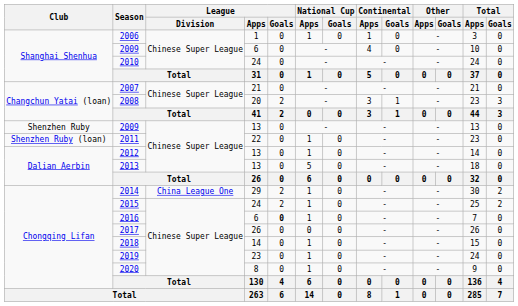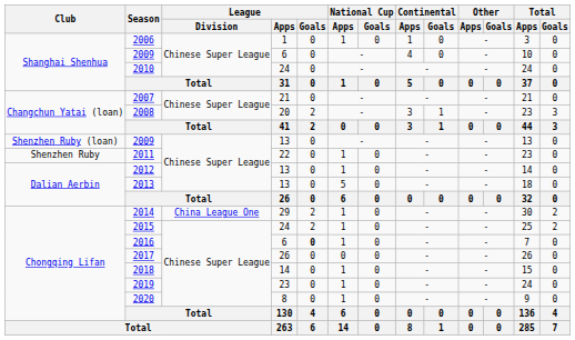 <table class="wikitable" style="text-align: center">
 <tr>
 <th rowspan="2">Club</th>
 <th rowspan="2">Season</th>
 <th colspan="3">League</th>
 <th colspan="2">National Cup</th>
 <th colspan="2">Continental</th>
 <th colspan="2">Other</th>
 <th colspan="2">Total</th>
 </tr>
 <tr>
 <th>Division</th>
 <th>Apps</th>
 <th>Goals</th>
 <th>Apps</th>
 <th>Goals</th>
 <th>Apps</th>
 <th>Goals</th>
 <th>Apps</th>
 <th>Goals</th>
 <th>Apps</th>
 <th>Goals</th>
 </tr>
 <tr>
 <td rowspan=4><a href='#'>Shanghai Shenhua</a></td>
 <td><a href='#'>2006</a></td>
 <td rowspan="3">Chinese Super League</td>
 <td>1</td>
 <td>0</td>
 <td>1</td>
 <td>0</td>
 <td>1</td>
 <td>0</td>
 <td colspan="2">-</td>
 <td>3</td>
 <td>0</td>
 </tr>
 <tr>
 <td><a href='#'>2009</a></td>
 <td>6</td>
 <td>0</td>
 <td colspan="2">-</td>
 <td>4</td>
 <td>0</td>
 <td colspan="2">-</td>
 <td>10</td>
 <td>0</td>
 </tr>
 <tr>
 <td><a href='#'>2010</a></td>
 <td>24</td>
 <td>0</td>
 <td colspan="2">-</td>
 <td colspan="2">-</td>
 <td colspan="2">-</td>
 <td>24</td>
 <td>0</td>
 </tr>
 <tr>
 <th colspan="2">Total</th>
 <th>31</th>
 <th>0</th>
 <th>1</th>
 <th>0</th>
 <th>5</th>
 <th>0</th>
 <th>0</th>
 <th>0</th>
 <th>37</th>
 <th>0</th>
 </tr>
 <tr>
 <td rowspan="3"><a href='#'>Changchun Yatai</a> (loan)</td>
 <td><a href='#'>2007</a></td>
 <td rowspan=2>Chinese Super League</td>
 <td>21</td>
 <td>0</td>
 <td colspan="2">-</td>
 <td colspan="2">-</td>
 <td colspan="2">-</td>
 <td>21</td>
 <td>0</td>
 </tr>
 <tr>
 <td><a href='#'>2008</a></td>
 <td>20</td>
 <td>2</td>
 <td colspan="2">-</td>
 <td>3</td>
 <td>1</td>
 <td colspan="2">-</td>
 <td>23</td>
 <td>3</td>
 </tr>
 <tr>
 <th colspan="2">Total</th>
 <th>41</th>
 <th>2</th>
 <th>0</th>
 <th>0</th>
 <th>3</th>
 <th>1</th>
 <th>0</th>
 <th>0</th>
 <th>44</th>
 <th>3</th>
 </tr>
 <tr>
-<td>Shenzhen Ruby</td>
+<td><a href='#'>Shenzhen Ruby</a> (loan)</td>
 <td><a href='#'>2009</a></td>
 <td rowspan=4>Chinese Super League</td>
 <td>13</td>
 <td>0</td>
 <td colspan="2">-</td>
 <td colspan="2">-</td>
 <td colspan="2">-</td>
 <td>13</td>
 <td>0</td>
 </tr>
 <tr>
-<td><a href='#'>Shenzhen Ruby</a> (loan)</td>
+<td>Shenzhen Ruby</td>
 <td><a href='#'>2011</a></td>
 <td>22</td>
 <td>0</td>
 <td>1</td>
 <td>0</td>
 <td colspan="2">-</td>
 <td colspan="2">-</td>
 <td>23</td>
 <td>0</td>
 </tr>
 <tr>
 <td rowspan="3"><a href='#'>Dalian Aerbin</a></td>
 <td><a href='#'>2012</a></td>
 <td>13</td>
 <td>0</td>
 <td>1</td>
 <td>0</td>
 <td colspan="2">-</td>
 <td colspan="2">-</td>
 <td>14</td>
 <td>0</td>
 </tr>
 <tr>
 <td><a href='#'>2013</a></td>
 <td>13</td>
 <td>0</td>
 <td>5</td>
 <td>0</td>
 <td colspan="2">-</td>
 <td colspan="2">-</td>
 <td>18</td>
 <td>0</td>
 </tr>
 <tr>
 <th colspan="2">Total</th>
 <th>26</th>
 <th>0</th>
 <th>6</th>
 <th>0</th>
 <th>0</th>
 <th>0</th>
 <th>0</th>
 <th>0</th>
 <th>32</th>
 <th>0</th>
 </tr>
 <tr>
 <td rowspan="8"><a href='#'>Chongqing Lifan</a></td>
 <td><a href='#'>2014</a></td>
 <td><a href='#'>China League One</a></td>
 <td>29</td>
 <td>2</td>
 <td>1</td>
 <td>0</td>
 <td colspan="2">-</td>
 <td colspan="2">-</td>
 <td>30</td>
 <td>2</td>
 </tr>
 <tr>
 <td><a href='#'>2015</a></td>
 <td rowspan="6">Chinese Super League</td>
 <td>24</td>
 <td>2</td>
 <td>1</td>
 <td>0</td>
 <td colspan="2">-</td>
 <td colspan="2">-</td>
 <td>25</td>
 <td>2</td>
 </tr>
 <tr>
 <td><a href='#'>2016</a></td>
 <td>6</td>
 <td><strong>0</strong></td>
 <td>1</td>
 <td>0</td>
 <td colspan="2">-</td>
 <td colspan="2">-</td>
 <td>7</td>
 <td>0</td>
 </tr>
 <tr>
 <td><a href='#'>2017</a></td>
 <td>26</td>
 <td>0</td>
 <td>0</td>
 <td>0</td>
 <td colspan="2">-</td>
 <td colspan="2">-</td>
 <td>26</td>
 <td>0</td>
 </tr>
 <tr>
 <td><a href='#'>2018</a></td>
 <td>14</td>
 <td>0</td>
 <td>1</td>
 <td>0</td>
 <td colspan="2">-</td>
 <td colspan="2">-</td>
 <td>15</td>
 <td>0</td>
 </tr>
 <tr>
 <td><a href='#'>2019</a></td>
 <td>23</td>
 <td>0</td>
 <td>1</td>
 <td>0</td>
 <td colspan="2">-</td>
 <td colspan="2">-</td>
 <td>24</td>
 <td>0</td>
 </tr>
 <tr>
 <td><a href='#'>2020</a></td>
 <td>8</td>
 <td>0</td>
 <td>1</td>
 <td>0</td>
 <td colspan="2">-</td>
 <td colspan="2">-</td>
 <td>9</td>
 <td>0</td>
 </tr>
 <tr>
 <th colspan="2">Total</th>
 <th>130</th>
 <th>4</th>
 <th>6</th>
 <th>0</th>
 <th>0</th>
 <th>0</th>
 <th>0</th>
 <th>0</th>
 <th>136</th>
 <th>4</th>
 </tr>
 <tr>
 <th colspan="3">Total</th>
 <th>263</th>
 <th>6</th>
 <th>14</th>
 <th>0</th>
 <th>8</th>
 <th>1</th>
 <th>0</th>
 <th>0</th>
 <th>285</th>
 <th>7</th>
 </tr>
 </table>
